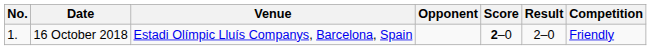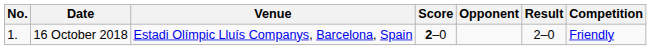 <table class="wikitable" style="font-size:100%;">
 <tr>
 <th>No.</th>
 <th>Date</th>
 <th>Venue</th>
+<th>Score</th>
 <th>Opponent</th>
-<th>Score</th>
 <th>Result</th>
 <th>Competition</th>
 </tr>
 <tr>
 <td>1.</td>
 <td>16 October 2018</td>
 <td><a href='#'>Estadi Olímpic Lluís Companys</a>, <a href='#'>Barcelona</a>, <a href='#'>Spain</a></td>
+<td align=center><strong>2</strong>–0</td>
 <td></td>
-<td align=center><strong>2</strong>–0</td>
 <td align=center>2–0</td>
 <td><a href='#'>Friendly</a></td>
 </tr>
 </table>
